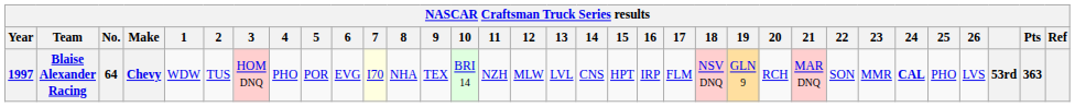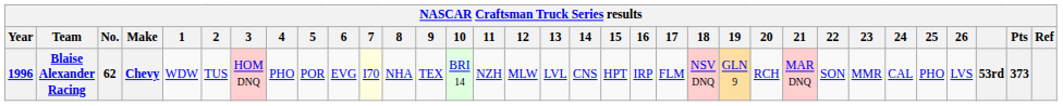 <table class="wikitable" style="text-align:center; font-size:75%">
 <tr>
 <th colspan=45><a href='#'>NASCAR</a> <a href='#'>Craftsman Truck Series</a> results</th>
 </tr>
 <tr>
 <th>Year</th>
 <th>Team</th>
 <th>No.</th>
 <th>Make</th>
 <th>1</th>
 <th>2</th>
 <th>3</th>
 <th>4</th>
 <th>5</th>
 <th>6</th>
 <th>7</th>
 <th>8</th>
 <th>9</th>
 <th>10</th>
 <th>11</th>
 <th>12</th>
 <th>13</th>
 <th>14</th>
 <th>15</th>
 <th>16</th>
 <th>17</th>
 <th>18</th>
 <th>19</th>
 <th>20</th>
 <th>21</th>
 <th>22</th>
 <th>23</th>
 <th>24</th>
 <th>25</th>
 <th>26</th>
 <th></th>
 <th>Pts</th>
 <th>Ref</th>
 </tr>
 <tr>
-<th><a href='#'>1997</a></th>
+<th><a href='#'>1996</a></th>
 <th><a href='#'>Blaise Alexander Racing</a></th>
-<th>64</th>
+<th>62</th>
 <th><a href='#'>Chevy</a></th>
 <td><a href='#'>WDW</a></td>
 <td><a href='#'>TUS</a></td>
 <td style="background:#FFCFCF;"><a href='#'>HOM</a><br><small>DNQ</small></td>
 <td><a href='#'>PHO</a></td>
 <td><a href='#'>POR</a></td>
 <td><a href='#'>EVG</a></td>
 <td style="background: lightyellow;"><a href='#'>I70</a></td>
 <td><a href='#'>NHA</a></td>
 <td><a href='#'>TEX</a></td>
 <td style="background:#DFFFDF;"><a href='#'>BRI</a><br><small>14</small></td>
 <td><a href='#'>NZH</a></td>
 <td><a href='#'>MLW</a></td>
 <td><a href='#'>LVL</a></td>
 <td><a href='#'>CNS</a></td>
 <td><a href='#'>HPT</a></td>
 <td><a href='#'>IRP</a></td>
 <td><a href='#'>FLM</a></td>
 <td style="background:#FFCFCF;"><a href='#'>NSV</a><br><small>DNQ</small></td>
 <td style="background:#FFDF9F;"><a href='#'>GLN</a><br><small>9</small></td>
 <td><a href='#'>RCH</a></td>
 <td style="background:#FFCFCF;"><a href='#'>MAR</a><br><small>DNQ</small></td>
 <td><a href='#'>SON</a></td>
 <td><a href='#'>MMR</a></td>
-<td><strong><a href='#'>CAL</a></strong></td>
+<td><a href='#'>CAL</a></td>
 <td><a href='#'>PHO</a></td>
 <td><a href='#'>LVS</a></td>
 <th>53rd</th>
-<th>363</th>
+<th>373</th>
 <th></th>
 </tr>
 </table>
